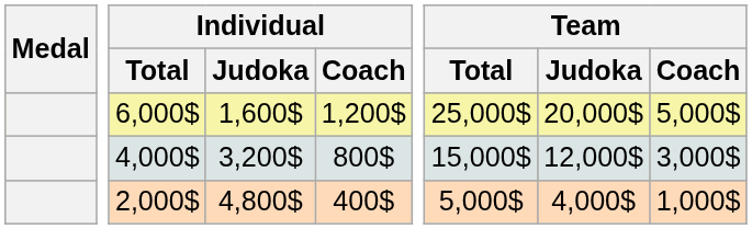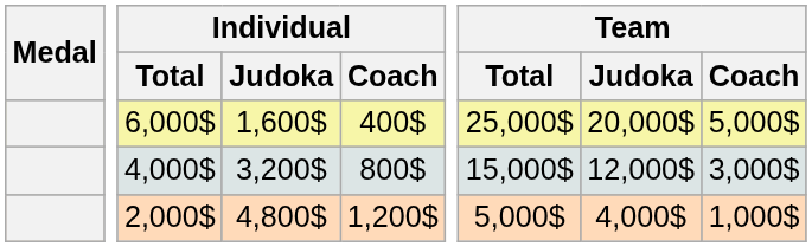 <table class=wikitable style="border: none; background: none; text-align:center;">
 <tr>
 <th rowspan=2>Medal</th>
 <td rowspan=5 style="width:1; border: none; background: none;"></td>
 <th colspan=3>Individual</th>
 <td rowspan=5 style="width:1; border: none; background: none;"></td>
 <th colspan=3>Team</th>
 </tr>
 <tr>
 <th>Total</th>
 <th>Judoka</th>
 <th>Coach</th>
 <th>Total</th>
 <th>Judoka</th>
 <th>Coach</th>
 </tr>
 <tr bgcolor=F7F6A8>
 <th></th>
 <td>6,000$</td>
 <td>1,600$</td>
-<td>1,200$</td>
+<td>400$</td>
 <td>25,000$</td>
 <td>20,000$</td>
 <td>5,000$</td>
 </tr>
 <tr bgcolor=DCE5E5>
 <th></th>
 <td>4,000$</td>
 <td>3,200$</td>
 <td>800$</td>
 <td>15,000$</td>
 <td>12,000$</td>
 <td>3,000$</td>
 </tr>
 <tr bgcolor=FFDAB9>
 <th></th>
 <td>2,000$</td>
 <td>4,800$</td>
-<td>400$</td>
+<td>1,200$</td>
 <td>5,000$</td>
 <td>4,000$</td>
 <td>1,000$</td>
 </tr>
 </table>
